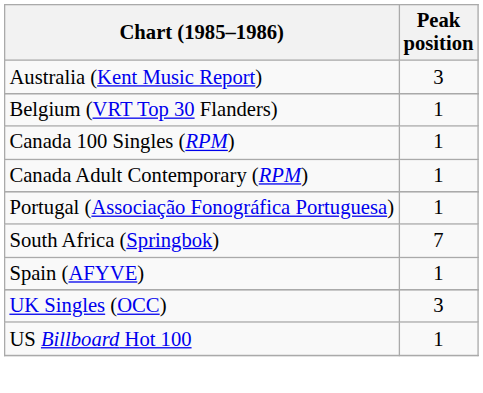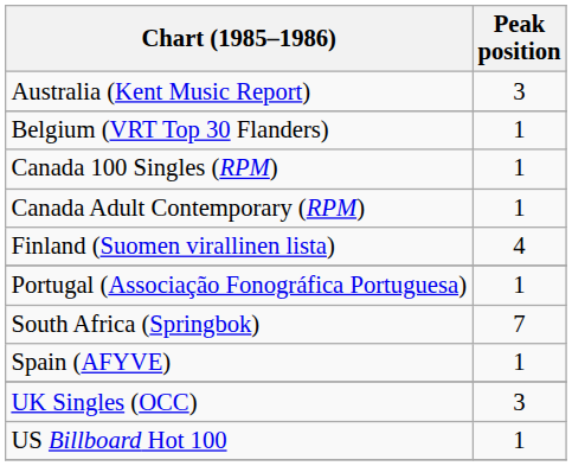 <table class="wikitable sortable">
 <tr>
 <th scope="col">Chart (1985–1986)</th>
 <th scope="col">Peak<br>position</th>
 </tr>
 <tr>
 <td>Australia (<a href='#'>Kent Music Report</a>)</td>
 <td align="center">3</td>
 </tr>
 <tr>
 </tr>
 <tr>
 <td>Belgium (<a href='#'>VRT Top 30</a> Flanders)</td>
 <td style="text-align:center;">1</td>
 </tr>
 <tr>
 <td>Canada 100 Singles (<a href='#'><em>RPM</em></a>)</td>
 <td style="text-align:center;">1</td>
 </tr>
 <tr>
 <td>Canada Adult Contemporary (<a href='#'><em>RPM</em></a>)</td>
 <td style="text-align:center;">1</td>
+</tr>
+<tr>
+<td>Finland (<a href='#'>Suomen virallinen lista</a>)</td>
+<td style="text-align:center;">4</td>
 </tr>
 <tr>
 </tr>
 <tr>
 </tr>
 <tr>
 </tr>
 <tr>
 </tr>
 <tr>
 </tr>
 <tr>
 </tr>
 <tr>
 <td>Portugal (<a href='#'>Associação Fonográfica Portuguesa</a>)</td>
 <td style="text-align:center;">1</td>
 </tr>
 <tr>
 <td>South Africa (<a href='#'>Springbok</a>)</td>
 <td align="center">7</td>
 </tr>
 <tr>
 <td>Spain (<a href='#'>AFYVE</a>)</td>
 <td style="text-align:center;">1</td>
 </tr>
 <tr>
 </tr>
 <tr>
 </tr>
 <tr>
 <td><a href='#'>UK Singles</a> (<a href='#'>OCC</a>)</td>
 <td style="text-align:center;">3</td>
 </tr>
 <tr>
 <td>US <a href='#'><em>Billboard</em> Hot 100</a></td>
 <td style="text-align:center;">1</td>
 </tr>
 <tr>
 </tr>
 </table>
